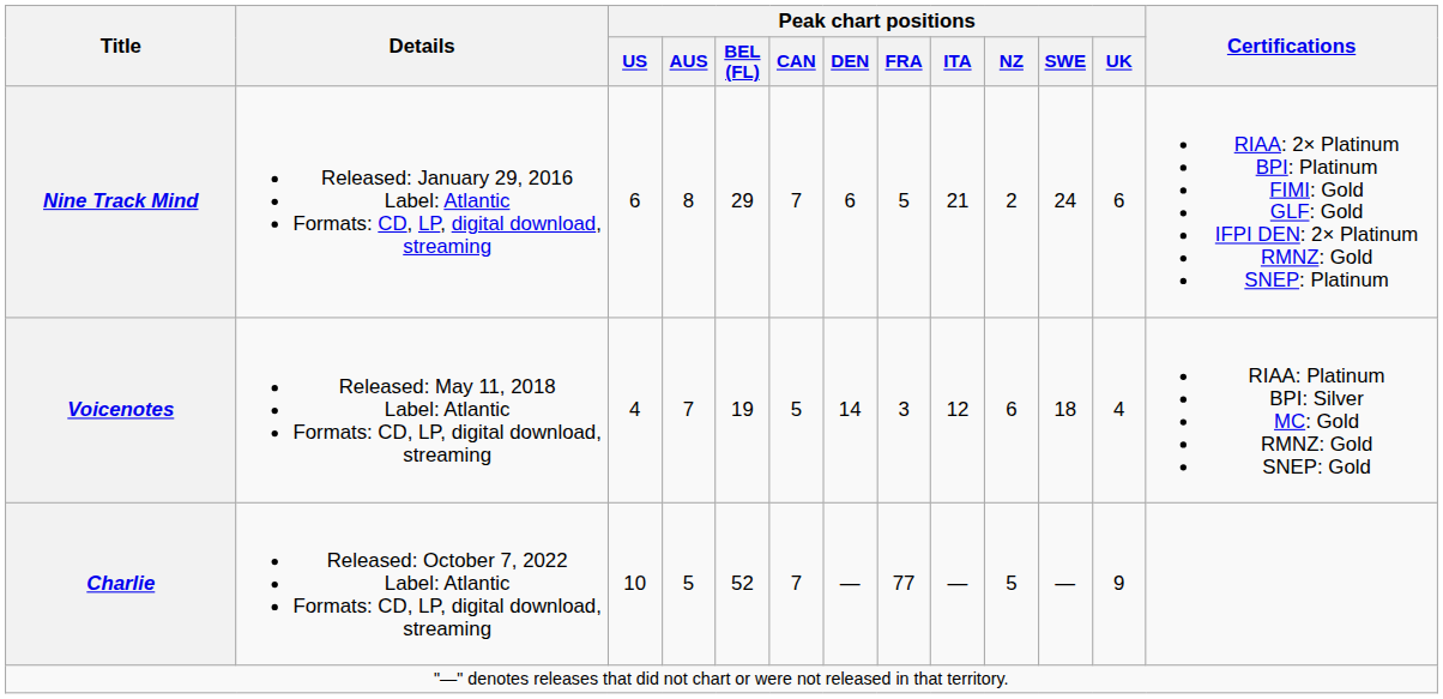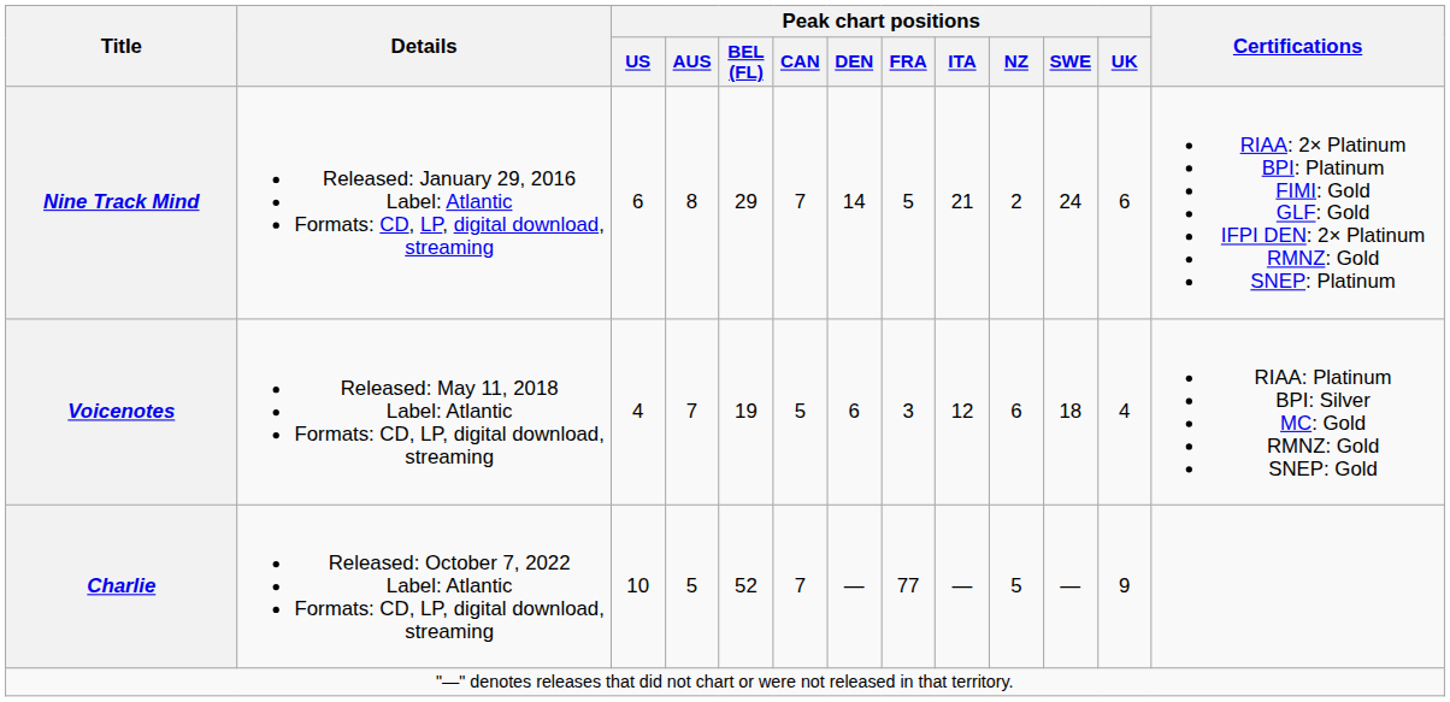 <table class="wikitable plainrowheaders" style="text-align:center;">
 <tr>
 <th scope="col" rowspan="2" style="width:11em;">Title</th>
 <th scope="col" rowspan="2" style="width:18em;">Details</th>
 <th scope="col" colspan="10">Peak chart positions</th>
 <th scope="col" rowspan="2" style="width:14em;"><a href='#'>Certifications</a></th>
 </tr>
 <tr>
 <th scope="col" style="width:2.5em;font-size:90%;"><a href='#'>US</a><br></th>
 <th scope="col" style="width:2.5em;font-size:90%;"><a href='#'>AUS</a><br></th>
 <th scope="col" style="width:2.5em;font-size:90%;"><a href='#'>BEL<br>(FL)</a><br></th>
 <th scope="col" style="width:2.5em;font-size:90%;"><a href='#'>CAN</a><br></th>
 <th scope="col" style="width:2.5em;font-size:90%;"><a href='#'>DEN</a><br></th>
 <th scope="col" style="width:2.5em;font-size:90%;"><a href='#'>FRA</a> <br></th>
 <th scope="col" style="width:2.5em;font-size:90%;"><a href='#'>ITA</a><br></th>
 <th scope="col" style="width:2.5em;font-size:90%;"><a href='#'>NZ</a><br></th>
 <th scope="col" style="width:2.5em;font-size:90%;"><a href='#'>SWE</a><br></th>
 <th scope="col" style="width:2.5em;font-size:90%;"><a href='#'>UK</a><br></th>
 </tr>
 <tr>
 <th scope="row"><em><a href='#'>Nine Track Mind</a></em></th>
 <td><br><ul><li>Released: January 29, 2016</li><li>Label: <a href='#'>Atlantic</a></li><li>Formats: <a href='#'>CD</a>, <a href='#'>LP</a>, <a href='#'>digital download</a>, <a href='#'>streaming</a></li></ul></td>
 <td>6</td>
 <td>8</td>
 <td>29</td>
 <td>7</td>
-<td>6</td>
+<td>14</td>
 <td>5</td>
 <td>21</td>
 <td>2</td>
 <td>24</td>
 <td>6</td>
 <td><br><ul><li><a href='#'>RIAA</a>: 2× Platinum</li><li><a href='#'>BPI</a>: Platinum</li><li><a href='#'>FIMI</a>: Gold</li><li><a href='#'>GLF</a>: Gold</li><li><a href='#'>IFPI DEN</a>: 2× Platinum</li><li><a href='#'>RMNZ</a>: Gold</li><li><a href='#'>SNEP</a>: Platinum</li></ul></td>
 </tr>
 <tr>
 <th scope="row"><em><a href='#'>Voicenotes</a></em></th>
 <td><br><ul><li>Released: May 11, 2018</li><li>Label: Atlantic</li><li>Formats: CD, LP, digital download, streaming</li></ul></td>
 <td>4</td>
 <td>7</td>
 <td>19</td>
 <td>5</td>
-<td>14</td>
+<td>6</td>
 <td>3</td>
 <td>12</td>
 <td>6</td>
 <td>18</td>
 <td>4</td>
 <td><br><ul><li>RIAA: Platinum</li><li>BPI: Silver</li><li><a href='#'>MC</a>: Gold</li><li>RMNZ: Gold</li><li>SNEP: Gold</li></ul></td>
 </tr>
 <tr>
 <th scope="row"><em><a href='#'>Charlie</a></em></th>
 <td><br><ul><li>Released: October 7, 2022</li><li>Label: Atlantic</li><li>Formats: CD, LP, digital download, streaming</li></ul></td>
 <td>10</td>
 <td>5</td>
 <td>52</td>
 <td>7</td>
 <td>—</td>
 <td>77</td>
 <td>—</td>
 <td>5</td>
 <td>—</td>
 <td>9</td>
 <td></td>
 </tr>
 <tr>
 <td colspan="13" style="font-size:85%">"—" denotes releases that did not chart or were not released in that territory.</td>
 </tr>
 </table>
